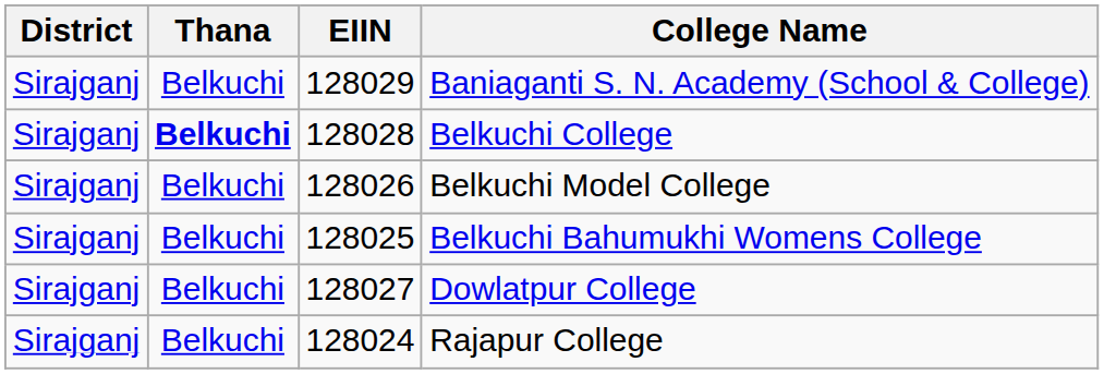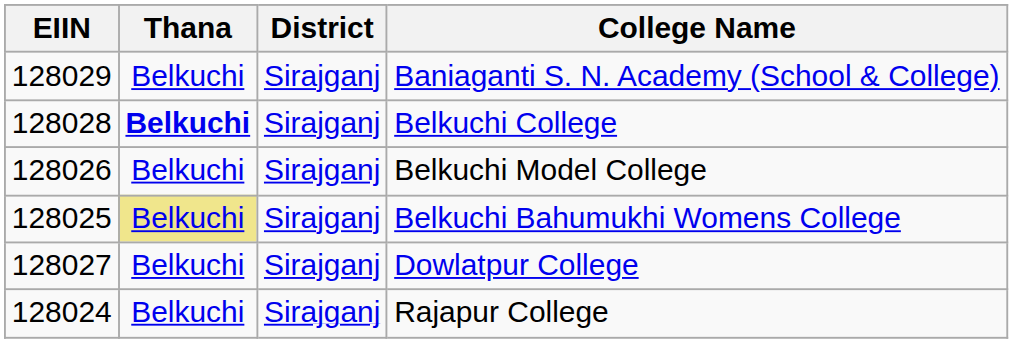 <table class="wikitable">
 <tr>
+<th style="text-align: center;">EIIN</th>
+<th style="text-align: center;">Thana</th>
 <th style="text-align: center;">District</th>
-<th style="text-align: center;">Thana</th>
-<th style="text-align: center;">EIIN</th>
 <th style="text-align: center;">College Name</th>
 </tr>
 <tr>
+<td style="text-align: center;">128029</td>
+<td style="text-align: center;"><a href='#'>Belkuchi</a></td>
 <td style="text-align: center;"><a href='#'>Sirajganj</a></td>
-<td style="text-align: center;"><a href='#'>Belkuchi</a></td>
-<td style="text-align: center;">128029</td>
 <td><a href='#'>Baniaganti S. N. Academy (School & College)</a></td>
 </tr>
 <tr>
+<td style="text-align: center;">128028</td>
+<td style="text-align: center;"><strong><a href='#'>Belkuchi</a></strong></td>
 <td style="text-align: center;"><a href='#'>Sirajganj</a></td>
-<td style="text-align: center;"><strong><a href='#'>Belkuchi</a></strong></td>
-<td style="text-align: center;">128028</td>
 <td><a href='#'>Belkuchi College</a></td>
 </tr>
 <tr>
+<td style="text-align: center;">128026</td>
+<td style="text-align: center;"><a href='#'>Belkuchi</a></td>
 <td style="text-align: center;"><a href='#'>Sirajganj</a></td>
-<td style="text-align: center;"><a href='#'>Belkuchi</a></td>
-<td style="text-align: center;">128026</td>
 <td>Belkuchi Model College</td>
 </tr>
 <tr>
+<td style="text-align: center;">128025</td>
+<td style="background: khaki; text-align: center;"><a href='#'>Belkuchi</a></td>
 <td style="text-align: center;"><a href='#'>Sirajganj</a></td>
-<td style="text-align: center;"><a href='#'>Belkuchi</a></td>
-<td style="text-align: center;">128025</td>
 <td><a href='#'>Belkuchi Bahumukhi Womens College</a></td>
 </tr>
 <tr>
+<td style="text-align: center;">128027</td>
+<td style="text-align: center;"><a href='#'>Belkuchi</a></td>
 <td style="text-align: center;"><a href='#'>Sirajganj</a></td>
-<td style="text-align: center;"><a href='#'>Belkuchi</a></td>
-<td style="text-align: center;">128027</td>
 <td><a href='#'>Dowlatpur College</a></td>
 </tr>
 <tr>
+<td style="text-align: center;">128024</td>
+<td style="text-align: center;"><a href='#'>Belkuchi</a></td>
 <td style="text-align: center;"><a href='#'>Sirajganj</a></td>
-<td style="text-align: center;"><a href='#'>Belkuchi</a></td>
-<td style="text-align: center;">128024</td>
 <td>Rajapur College</td>
 </tr>
 </table>
